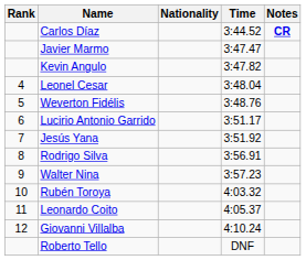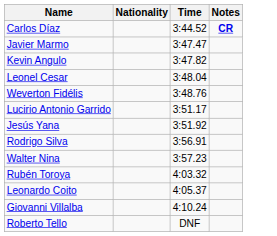 <table class="wikitable sortable" style="text-align:center">
 <tr>
-<th>Rank</th>
 <th>Name</th>
 <th>Nationality</th>
 <th>Time</th>
 <th>Notes</th>
 </tr>
 <tr>
-<td align=center></td>
 <td align=left><a href='#'>Carlos Díaz</a></td>
 <td align=left></td>
 <td>3:44.52</td>
 <td><strong><a href='#'>CR</a></strong></td>
 </tr>
 <tr>
-<td align=center></td>
 <td align=left><a href='#'>Javier Marmo</a></td>
 <td align=left></td>
 <td>3:47.47</td>
 <td></td>
 </tr>
 <tr>
-<td align=center></td>
 <td align=left><a href='#'>Kevin Angulo</a></td>
 <td align=left></td>
 <td>3:47.82</td>
 <td></td>
 </tr>
 <tr>
-<td align=center>4</td>
 <td align=left><a href='#'>Leonel Cesar</a></td>
 <td align=left></td>
 <td>3:48.04</td>
 <td></td>
 </tr>
 <tr>
-<td align=center>5</td>
 <td align=left><a href='#'>Weverton Fidélis</a></td>
 <td align=left></td>
 <td>3:48.76</td>
 <td></td>
 </tr>
 <tr>
-<td align=center>6</td>
 <td align=left><a href='#'>Lucirio Antonio Garrido</a></td>
 <td align=left></td>
 <td>3:51.17</td>
 <td></td>
 </tr>
 <tr>
-<td align=center>7</td>
 <td align=left><a href='#'>Jesús Yana</a></td>
 <td align=left></td>
 <td>3:51.92</td>
 <td></td>
 </tr>
 <tr>
-<td align=center>8</td>
 <td align=left><a href='#'>Rodrigo Silva</a></td>
 <td align=left></td>
 <td>3:56.91</td>
 <td></td>
 </tr>
 <tr>
-<td align=center>9</td>
 <td align=left><a href='#'>Walter Nina</a></td>
 <td align=left></td>
 <td>3:57.23</td>
 <td></td>
 </tr>
 <tr>
-<td align=center>10</td>
 <td align=left><a href='#'>Rubén Toroya</a></td>
 <td align=left></td>
 <td>4:03.32</td>
 <td></td>
 </tr>
 <tr>
-<td align=center>11</td>
 <td align=left><a href='#'>Leonardo Coito</a></td>
 <td align=left></td>
 <td>4:05.37</td>
 <td></td>
 </tr>
 <tr>
-<td align=center>12</td>
 <td align=left><a href='#'>Giovanni Villalba</a></td>
 <td align=left></td>
 <td>4:10.24</td>
 <td></td>
 </tr>
 <tr>
-<td align=center></td>
 <td align=left><a href='#'>Roberto Tello</a></td>
 <td align=left></td>
 <td>DNF</td>
 <td></td>
 </tr>
 </table>
